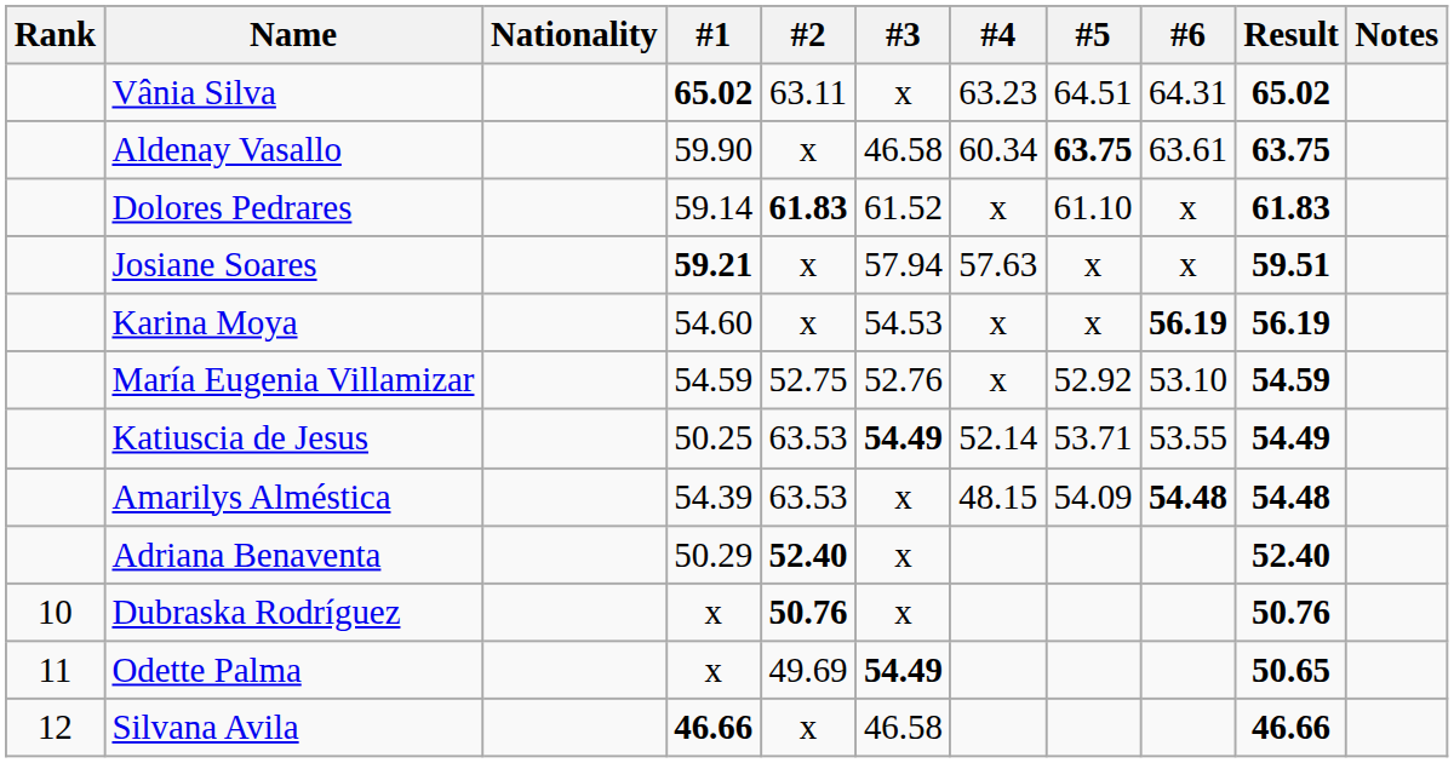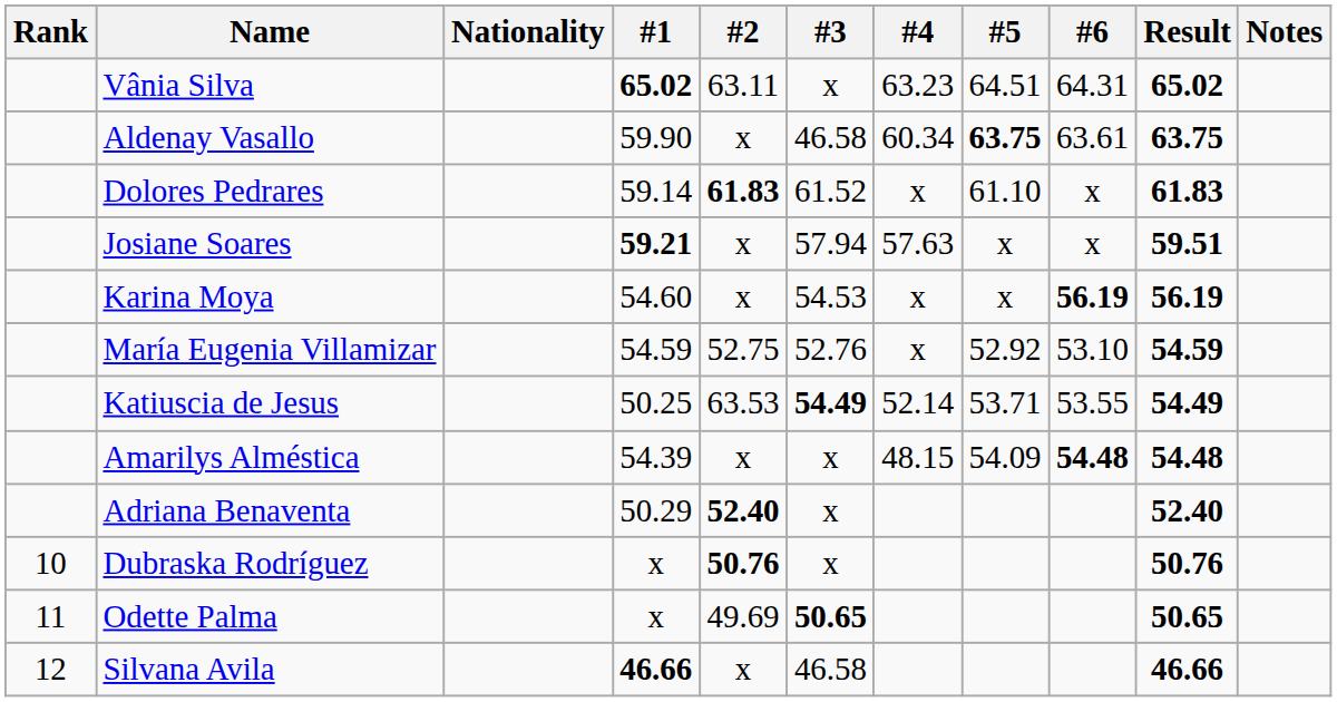 <table class="wikitable sortable" style="text-align:center;font-size:95%">
 <tr>
 <th>Rank</th>
 <th>Name</th>
 <th>Nationality</th>
 <th>#1</th>
 <th>#2</th>
 <th>#3</th>
 <th>#4</th>
 <th>#5</th>
 <th>#6</th>
 <th>Result</th>
 <th>Notes</th>
 </tr>
 <tr>
 <td></td>
 <td align=left><a href='#'>Vânia Silva</a></td>
 <td align=left></td>
 <td><strong>65.02</strong></td>
 <td>63.11</td>
 <td>x</td>
 <td>63.23</td>
 <td>64.51</td>
 <td>64.31</td>
 <td><strong>65.02</strong></td>
 <td></td>
 </tr>
 <tr>
 <td></td>
 <td align=left><a href='#'>Aldenay Vasallo</a></td>
 <td align=left></td>
 <td>59.90</td>
 <td>x</td>
 <td>46.58</td>
 <td>60.34</td>
 <td><strong>63.75</strong></td>
 <td>63.61</td>
 <td><strong>63.75</strong></td>
 <td></td>
 </tr>
 <tr>
 <td></td>
 <td align=left><a href='#'>Dolores Pedrares</a></td>
 <td align=left></td>
 <td>59.14</td>
 <td><strong>61.83</strong></td>
 <td>61.52</td>
 <td>x</td>
 <td>61.10</td>
 <td>x</td>
 <td><strong>61.83</strong></td>
 <td></td>
 </tr>
 <tr>
 <td></td>
 <td align=left><a href='#'>Josiane Soares</a></td>
 <td align=left></td>
 <td><strong>59.21</strong></td>
 <td>x</td>
 <td>57.94</td>
 <td>57.63</td>
 <td>x</td>
 <td>x</td>
 <td><strong>59.51</strong></td>
 <td></td>
 </tr>
 <tr>
 <td></td>
 <td align=left><a href='#'>Karina Moya</a></td>
 <td align=left></td>
 <td>54.60</td>
 <td>x</td>
 <td>54.53</td>
 <td>x</td>
 <td>x</td>
 <td><strong>56.19</strong></td>
 <td><strong>56.19</strong></td>
 <td></td>
 </tr>
 <tr>
 <td></td>
 <td align=left><a href='#'>María Eugenia Villamizar</a></td>
 <td align=left></td>
 <td>54.59</td>
 <td>52.75</td>
 <td>52.76</td>
 <td>x</td>
 <td>52.92</td>
 <td>53.10</td>
 <td><strong>54.59</strong></td>
 <td></td>
 </tr>
 <tr>
 <td></td>
 <td align=left><a href='#'>Katiuscia de Jesus</a></td>
 <td align=left></td>
 <td>50.25</td>
 <td>63.53</td>
 <td><strong>54.49</strong></td>
 <td>52.14</td>
 <td>53.71</td>
 <td>53.55</td>
 <td><strong>54.49</strong></td>
 <td></td>
 </tr>
 <tr>
 <td></td>
 <td align=left><a href='#'>Amarilys Alméstica</a></td>
 <td align=left></td>
 <td>54.39</td>
-<td>63.53</td>
+<td>x</td>
 <td>x</td>
 <td>48.15</td>
 <td>54.09</td>
 <td><strong>54.48</strong></td>
 <td><strong>54.48</strong></td>
 <td></td>
 </tr>
 <tr>
 <td></td>
 <td align=left><a href='#'>Adriana Benaventa</a></td>
 <td align=left></td>
 <td>50.29</td>
 <td><strong>52.40</strong></td>
 <td>x</td>
 <td></td>
 <td></td>
 <td></td>
 <td><strong>52.40</strong></td>
 <td></td>
 </tr>
 <tr>
 <td>10</td>
 <td align=left><a href='#'>Dubraska Rodríguez</a></td>
 <td align=left></td>
 <td>x</td>
 <td><strong>50.76</strong></td>
 <td>x</td>
 <td></td>
 <td></td>
 <td></td>
 <td><strong>50.76</strong></td>
 <td></td>
 </tr>
 <tr>
 <td>11</td>
 <td align=left><a href='#'>Odette Palma</a></td>
 <td align=left></td>
 <td>x</td>
 <td>49.69</td>
-<td><strong>54.49</strong></td>
+<td><strong>50.65</strong></td>
 <td></td>
 <td></td>
 <td></td>
 <td><strong>50.65</strong></td>
 <td></td>
 </tr>
 <tr>
 <td>12</td>
 <td align=left><a href='#'>Silvana Avila</a></td>
 <td align=left></td>
 <td><strong>46.66</strong></td>
 <td>x</td>
 <td>46.58</td>
 <td></td>
 <td></td>
 <td></td>
 <td><strong>46.66</strong></td>
 <td></td>
 </tr>
 </table>
